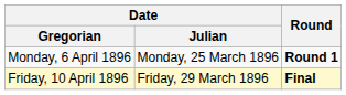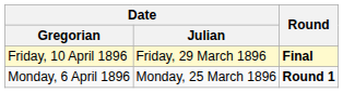 <table class="wikitable">
 <tr>
 <th colspan=2>Date</th>
 <th rowspan=2>Round</th>
 </tr>
 <tr>
 <th>Gregorian</th>
 <th>Julian</th>
 </tr>
 <tr>
+<td style=background:lemonchiffon>Friday, 10 April 1896</td>
+<td style=background:lemonchiffon>Friday, 29 March 1896</td>
+<td style=background:lemonchiffon><strong>Final</strong></td>
+</tr>
+<tr>
 <td>Monday, 6 April 1896</td>
 <td>Monday, 25 March 1896</td>
 <td><strong>Round 1</strong></td>
 </tr>
-<tr>
-<td style=background:lemonchiffon>Friday, 10 April 1896</td>
-<td style=background:lemonchiffon>Friday, 29 March 1896</td>
-<td style=background:lemonchiffon><strong>Final</strong></td>
-</tr>
 </table>
